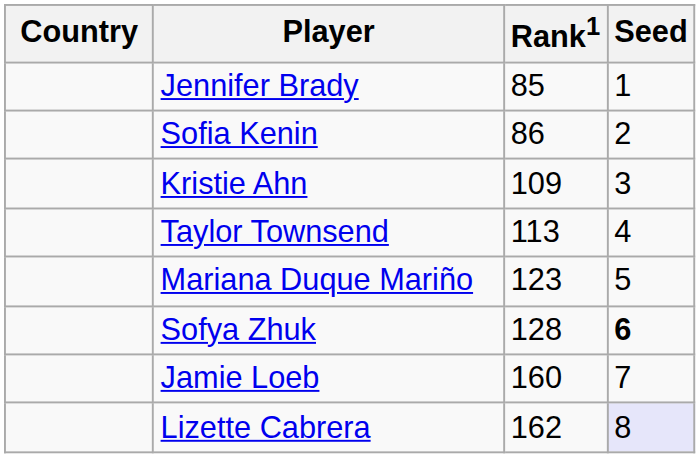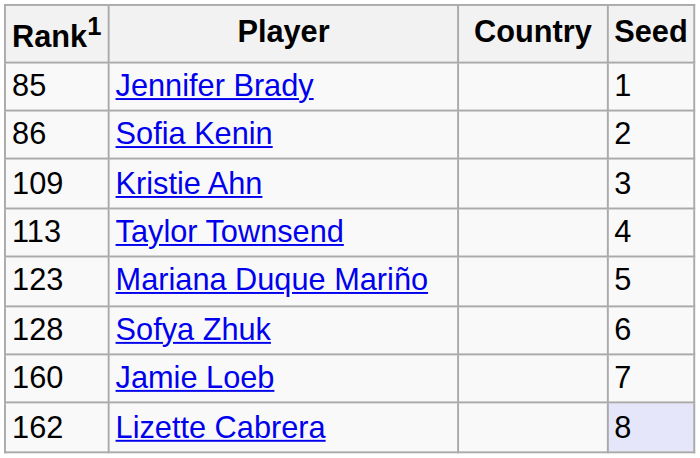 <table class="sortable wikitable">
 <tr>
+<th>Rank<sup>1</sup></th>
+<th width="175">Player</th>
 <th width="70">Country</th>
-<th width="175">Player</th>
-<th>Rank<sup>1</sup></th>
 <th>Seed</th>
 </tr>
 <tr>
+<td>85</td>
+<td><a href='#'>Jennifer Brady</a></td>
 <td></td>
-<td><a href='#'>Jennifer Brady</a></td>
-<td>85</td>
 <td>1</td>
 </tr>
 <tr>
+<td>86</td>
+<td><a href='#'>Sofia Kenin</a></td>
 <td></td>
-<td><a href='#'>Sofia Kenin</a></td>
-<td>86</td>
 <td>2</td>
 </tr>
 <tr>
+<td>109</td>
+<td><a href='#'>Kristie Ahn</a></td>
 <td></td>
-<td><a href='#'>Kristie Ahn</a></td>
-<td>109</td>
 <td>3</td>
 </tr>
 <tr>
+<td>113</td>
+<td><a href='#'>Taylor Townsend</a></td>
 <td></td>
-<td><a href='#'>Taylor Townsend</a></td>
-<td>113</td>
 <td>4</td>
 </tr>
 <tr>
+<td>123</td>
+<td><a href='#'>Mariana Duque Mariño</a></td>
 <td></td>
-<td><a href='#'>Mariana Duque Mariño</a></td>
-<td>123</td>
 <td>5</td>
 </tr>
 <tr>
+<td>128</td>
+<td><a href='#'>Sofya Zhuk</a></td>
 <td></td>
-<td><a href='#'>Sofya Zhuk</a></td>
-<td>128</td>
-<td><strong>6</strong></td>
+<td>6</td>
 </tr>
 <tr>
+<td>160</td>
+<td><a href='#'>Jamie Loeb</a></td>
 <td></td>
-<td><a href='#'>Jamie Loeb</a></td>
-<td>160</td>
 <td>7</td>
 </tr>
 <tr>
+<td>162</td>
+<td><a href='#'>Lizette Cabrera</a></td>
 <td></td>
-<td><a href='#'>Lizette Cabrera</a></td>
-<td>162</td>
 <td style="background: lavender;">8</td>
 </tr>
 </table>
